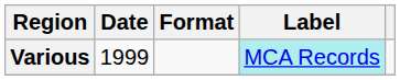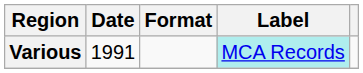 <table class="wikitable plainrowheaders">
 <tr>
 <th scope="col">Region</th>
 <th scope="col">Date</th>
 <th scope="col">Format</th>
 <th scope="col">Label</th>
 <th scope="col"></th>
 </tr>
 <tr>
 <th scope="row">Various</th>
-<td>1999</td>
+<td>1991</td>
 <td></td>
 <td style="background: paleturquoise;"><a href='#'>MCA Records</a></td>
 <td style="text-align:center;"></td>
 </tr>
 <tr>
 </tr>
 </table>
